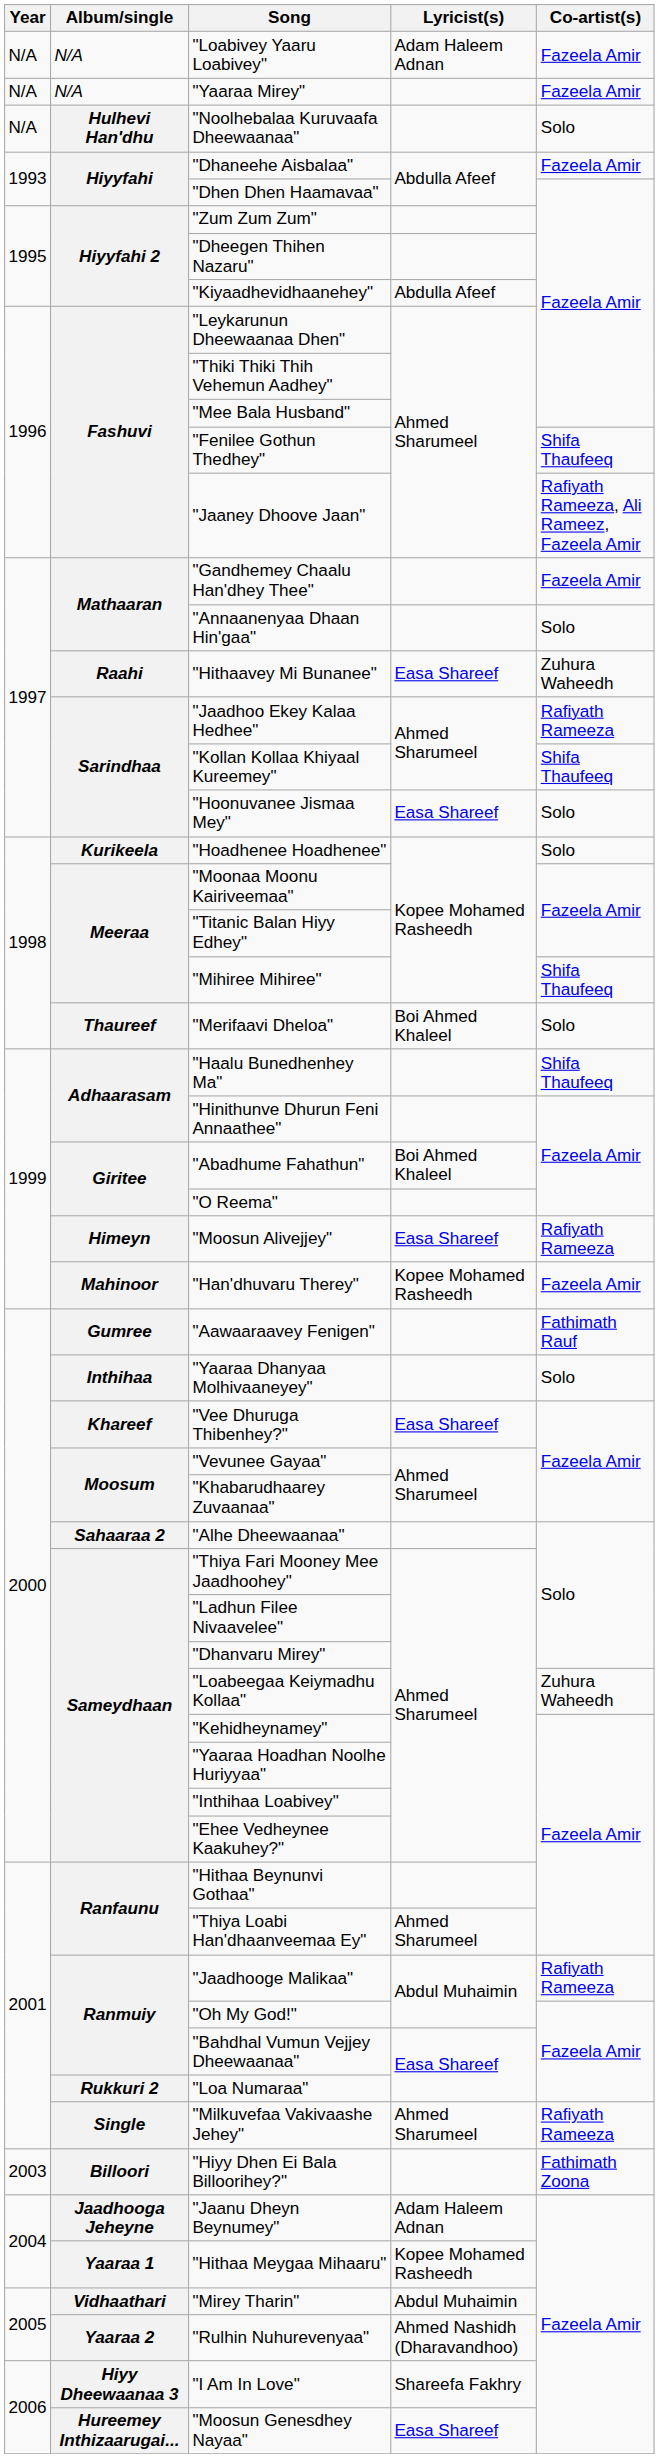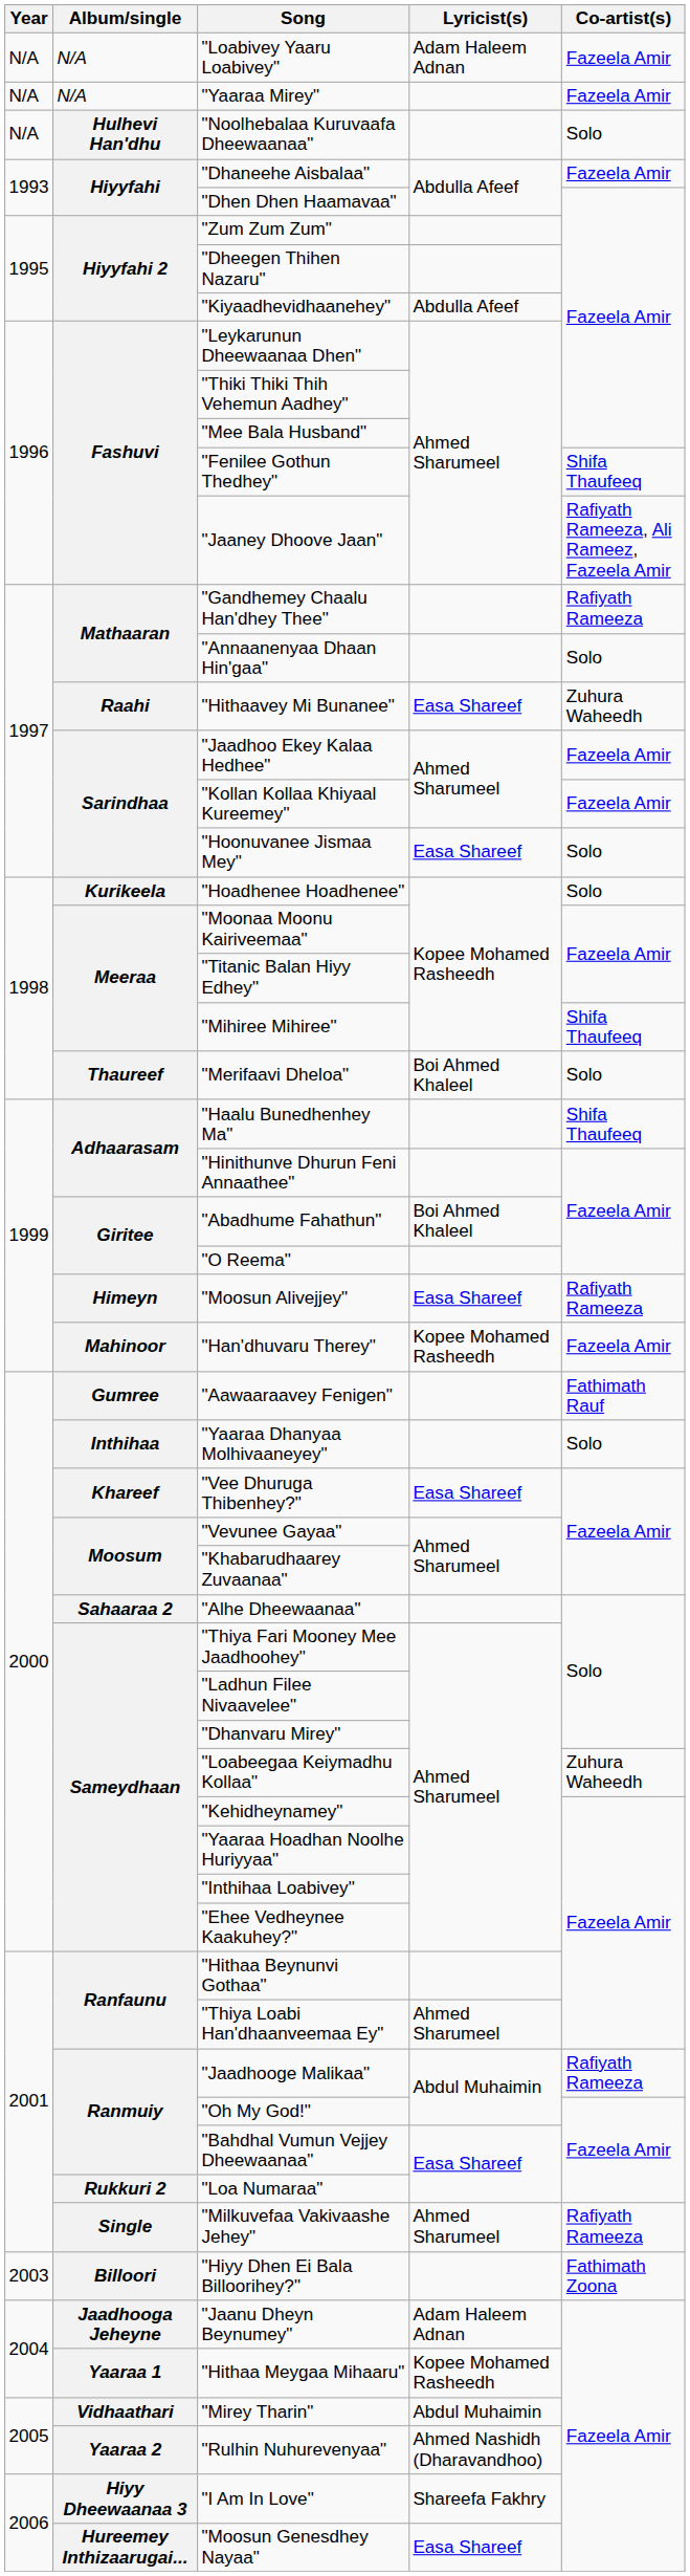 <table class="wikitable plainrowheaders">
 <tr>
 <th scope="col">Year</th>
 <th scope="col">Album/single</th>
 <th scope="col">Song</th>
 <th scope="col">Lyricist(s)</th>
 <th scope="col">Co-artist(s)</th>
 </tr>
 <tr>
 <td>N/A</td>
 <td><em>N/A</em></td>
 <td>"Loabivey Yaaru Loabivey"</td>
 <td>Adam Haleem Adnan</td>
 <td><a href='#'>Fazeela Amir</a></td>
 </tr>
 <tr>
 <td>N/A</td>
 <td><em>N/A</em></td>
 <td>"Yaaraa Mirey"</td>
 <td></td>
 <td><a href='#'>Fazeela Amir</a></td>
 </tr>
 <tr>
 <td>N/A</td>
 <th><em>Hulhevi Han'dhu</em></th>
 <td>"Noolhebalaa Kuruvaafa Dheewaanaa"</td>
 <td></td>
 <td>Solo</td>
 </tr>
 <tr>
 <td rowspan="2">1993</td>
 <th scope="row" rowspan="2"><em>Hiyyfahi</em></th>
 <td>"Dhaneehe Aisbalaa"</td>
 <td rowspan="2">Abdulla Afeef</td>
 <td><a href='#'>Fazeela Amir</a></td>
 </tr>
 <tr>
 <td>"Dhen Dhen Haamavaa"</td>
 <td rowspan="7"><a href='#'>Fazeela Amir</a></td>
 </tr>
 <tr>
 <td rowspan="3">1995</td>
 <th rowspan="3"><em>Hiyyfahi 2</em></th>
 <td>"Zum Zum Zum"</td>
 <td></td>
 </tr>
 <tr>
 <td>"Dheegen Thihen Nazaru"</td>
 <td></td>
 </tr>
 <tr>
 <td>"Kiyaadhevidhaanehey"</td>
 <td>Abdulla Afeef</td>
 </tr>
 <tr>
 <td rowspan="5">1996</td>
 <th rowspan="5" scope="row"><em>Fashuvi</em></th>
 <td>"Leykarunun Dheewaanaa Dhen"</td>
 <td rowspan="5">Ahmed Sharumeel</td>
 </tr>
 <tr>
 <td>"Thiki Thiki Thih Vehemun Aadhey"</td>
 </tr>
 <tr>
 <td>"Mee Bala Husband"</td>
 </tr>
 <tr>
 <td>"Fenilee Gothun Thedhey"</td>
 <td><a href='#'>Shifa Thaufeeq</a></td>
 </tr>
 <tr>
 <td>"Jaaney Dhoove Jaan"</td>
 <td><a href='#'>Rafiyath Rameeza</a>, <a href='#'>Ali Rameez</a>, <a href='#'>Fazeela Amir</a></td>
 </tr>
 <tr>
 <td rowspan="6">1997</td>
 <th scope="row" rowspan="2"><em>Mathaaran</em></th>
 <td>"Gandhemey Chaalu Han'dhey Thee"</td>
 <td></td>
-<td><a href='#'>Fazeela Amir</a></td>
+<td><a href='#'>Rafiyath Rameeza</a></td>
 </tr>
 <tr>
 <td>"Annaanenyaa Dhaan Hin'gaa"</td>
 <td></td>
 <td>Solo</td>
 </tr>
 <tr>
 <th scope="row"><em>Raahi</em></th>
 <td>"Hithaavey Mi Bunanee"</td>
 <td><a href='#'>Easa Shareef</a></td>
 <td>Zuhura Waheedh</td>
 </tr>
 <tr>
 <th scope="row" rowspan="3"><em>Sarindhaa</em></th>
 <td>"Jaadhoo Ekey Kalaa Hedhee"</td>
 <td rowspan="2">Ahmed Sharumeel</td>
-<td><a href='#'>Rafiyath Rameeza</a></td>
+<td><a href='#'>Fazeela Amir</a></td>
 </tr>
 <tr>
 <td>"Kollan Kollaa Khiyaal Kureemey"</td>
-<td><a href='#'>Shifa Thaufeeq</a></td>
+<td><a href='#'>Fazeela Amir</a></td>
 </tr>
 <tr>
 <td>"Hoonuvanee Jismaa Mey"</td>
 <td><a href='#'>Easa Shareef</a></td>
 <td>Solo</td>
 </tr>
 <tr>
 <td rowspan="5">1998</td>
 <th scope="row"><em>Kurikeela</em></th>
 <td>"Hoadhenee Hoadhenee"</td>
 <td rowspan="4">Kopee Mohamed Rasheedh</td>
 <td>Solo</td>
 </tr>
 <tr>
 <th scope="row" rowspan="3"><em>Meeraa</em></th>
 <td>"Moonaa Moonu Kairiveemaa"</td>
 <td rowspan="2"><a href='#'>Fazeela Amir</a></td>
 </tr>
 <tr>
 <td>"Titanic Balan Hiyy Edhey"</td>
 </tr>
 <tr>
 <td>"Mihiree Mihiree"</td>
 <td><a href='#'>Shifa Thaufeeq</a></td>
 </tr>
 <tr>
 <th scope="row"><em>Thaureef</em></th>
 <td>"Merifaavi Dheloa"</td>
 <td>Boi Ahmed Khaleel</td>
 <td>Solo</td>
 </tr>
 <tr>
 <td rowspan="6">1999</td>
 <th scope="row" rowspan="2"><em>Adhaarasam</em></th>
 <td>"Haalu Bunedhenhey Ma"</td>
 <td></td>
 <td><a href='#'>Shifa Thaufeeq</a></td>
 </tr>
 <tr>
 <td>"Hinithunve Dhurun Feni Annaathee"</td>
 <td></td>
 <td rowspan="3"><a href='#'>Fazeela Amir</a></td>
 </tr>
 <tr>
 <th scope="row" rowspan="2"><em>Giritee</em></th>
 <td>"Abadhume Fahathun"</td>
 <td>Boi Ahmed Khaleel</td>
 </tr>
 <tr>
 <td>"O Reema"</td>
 <td></td>
 </tr>
 <tr>
 <th scope="row"><em>Himeyn</em></th>
 <td>"Moosun Alivejjey"</td>
 <td><a href='#'>Easa Shareef</a></td>
 <td><a href='#'>Rafiyath Rameeza</a></td>
 </tr>
 <tr>
 <th scope="row"><em>Mahinoor</em></th>
 <td>"Han'dhuvaru Therey"</td>
 <td>Kopee Mohamed Rasheedh</td>
 <td><a href='#'>Fazeela Amir</a></td>
 </tr>
 <tr>
 <td rowspan="14">2000</td>
 <th scope="row"><em>Gumree</em></th>
 <td>"Aawaaraavey Fenigen"</td>
 <td></td>
 <td><a href='#'>Fathimath Rauf</a></td>
 </tr>
 <tr>
 <th scope="row"><em>Inthihaa</em></th>
 <td>"Yaaraa Dhanyaa Molhivaaneyey"</td>
 <td></td>
 <td>Solo</td>
 </tr>
 <tr>
 <th scope="row"><em>Khareef</em></th>
 <td>"Vee Dhuruga Thibenhey?"</td>
 <td><a href='#'>Easa Shareef</a></td>
 <td rowspan="3"><a href='#'>Fazeela Amir</a></td>
 </tr>
 <tr>
 <th scope="row" rowspan="2"><em>Moosum</em></th>
 <td>"Vevunee Gayaa"</td>
 <td rowspan="2">Ahmed Sharumeel</td>
 </tr>
 <tr>
 <td>"Khabarudhaarey Zuvaanaa"</td>
 </tr>
 <tr>
 <th scope="row"><em>Sahaaraa 2</em></th>
 <td>"Alhe Dheewaanaa"</td>
 <td></td>
 <td rowspan="4">Solo</td>
 </tr>
 <tr>
 <th scope="row" rowspan="8"><em>Sameydhaan</em></th>
 <td>"Thiya Fari Mooney Mee Jaadhoohey"</td>
 <td rowspan="8">Ahmed Sharumeel</td>
 </tr>
 <tr>
 <td>"Ladhun Filee Nivaavelee"</td>
 </tr>
 <tr>
 <td>"Dhanvaru Mirey"</td>
 </tr>
 <tr>
 <td>"Loabeegaa Keiymadhu Kollaa"</td>
 <td>Zuhura Waheedh</td>
 </tr>
 <tr>
 <td>"Kehidheynamey"</td>
 <td rowspan="6"><a href='#'>Fazeela Amir</a></td>
 </tr>
 <tr>
 <td>"Yaaraa Hoadhan Noolhe Huriyyaa"</td>
 </tr>
 <tr>
 <td>"Inthihaa Loabivey"</td>
 </tr>
 <tr>
 <td>"Ehee Vedheynee Kaakuhey?"</td>
 </tr>
 <tr>
 <td rowspan="7">2001</td>
 <th rowspan="2" scope="row"><em>Ranfaunu</em></th>
 <td>"Hithaa Beynunvi Gothaa"</td>
 <td></td>
 </tr>
 <tr>
 <td>"Thiya Loabi Han'dhaanveemaa Ey"</td>
 <td>Ahmed Sharumeel</td>
 </tr>
 <tr>
 <th rowspan="3" scope="row"><em>Ranmuiy</em></th>
 <td>"Jaadhooge Malikaa"</td>
 <td rowspan="2">Abdul Muhaimin</td>
 <td><a href='#'>Rafiyath Rameeza</a></td>
 </tr>
 <tr>
 <td>"Oh My God!"</td>
 <td rowspan="3"><a href='#'>Fazeela Amir</a></td>
 </tr>
 <tr>
 <td>"Bahdhal Vumun Vejjey Dheewaanaa" </td>
 <td rowspan="2"><a href='#'>Easa Shareef</a></td>
 </tr>
 <tr>
 <th scope="row"><em>Rukkuri 2</em></th>
 <td>"Loa Numaraa"</td>
 </tr>
 <tr>
 <th><em>Single</em></th>
 <td>"Milkuvefaa Vakivaashe Jehey"</td>
 <td>Ahmed Sharumeel</td>
 <td><a href='#'>Rafiyath Rameeza</a></td>
 </tr>
 <tr>
 <td>2003</td>
 <th scope="row"><em>Billoori</em></th>
 <td>"Hiyy Dhen Ei Bala Billoorihey?"</td>
 <td></td>
 <td><a href='#'>Fathimath Zoona</a></td>
 </tr>
 <tr>
 <td rowspan="2">2004</td>
 <th scope="row"><em>Jaadhooga Jeheyne</em></th>
 <td>"Jaanu Dheyn Beynumey"</td>
 <td>Adam Haleem Adnan</td>
 <td rowspan="6"><a href='#'>Fazeela Amir</a></td>
 </tr>
 <tr>
 <th scope="row"><em>Yaaraa 1</em></th>
 <td>"Hithaa Meygaa Mihaaru"</td>
 <td>Kopee Mohamed Rasheedh</td>
 </tr>
 <tr>
 <td rowspan="2">2005</td>
 <th scope="row"><em>Vidhaathari</em></th>
 <td>"Mirey Tharin"</td>
 <td>Abdul Muhaimin</td>
 </tr>
 <tr>
 <th scope="row"><em>Yaaraa 2</em></th>
 <td>"Rulhin Nuhurevenyaa"</td>
 <td>Ahmed Nashidh (Dharavandhoo)</td>
 </tr>
 <tr>
 <td rowspan="2">2006</td>
 <th scope="row"><em>Hiyy Dheewaanaa 3</em></th>
 <td>"I Am In Love"</td>
 <td>Shareefa Fakhry</td>
 </tr>
 <tr>
 <th scope="row"><em>Hureemey Inthizaarugai...</em></th>
 <td>"Moosun Genesdhey Nayaa"</td>
 <td><a href='#'>Easa Shareef</a></td>
 </tr>
 </table>
